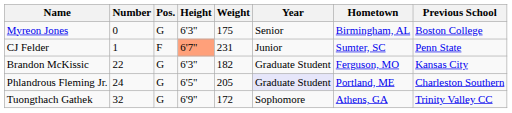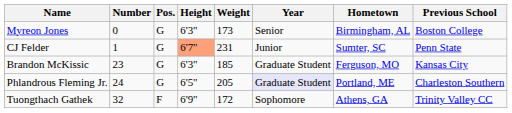 <table class="wikitable sortable" border="1">
 <tr>
 <th>Name</th>
 <th>Number</th>
 <th>Pos.</th>
 <th>Height</th>
 <th>Weight</th>
 <th>Year</th>
 <th>Hometown</th>
 <th class="unsortable">Previous School</th>
 </tr>
 <tr>
 <td><a href='#'>Myreon Jones</a></td>
 <td>0</td>
 <td>G</td>
 <td>6'3"</td>
-<td>175</td>
+<td>173</td>
 <td>Senior</td>
 <td><a href='#'>Birmingham, AL</a></td>
 <td><a href='#'>Boston College</a></td>
 </tr>
 <tr>
 <td>CJ Felder</td>
 <td>1</td>
-<td>F</td>
+<td>G</td>
 <td style="background: lightsalmon;">6'7"</td>
 <td>231</td>
 <td>Junior</td>
 <td><a href='#'>Sumter, SC</a></td>
 <td><a href='#'>Penn State</a></td>
 </tr>
 <tr>
 <td>Brandon McKissic</td>
-<td>22</td>
+<td>23</td>
 <td>G</td>
 <td>6'3"</td>
-<td>182</td>
+<td>185</td>
 <td>Graduate Student</td>
 <td><a href='#'>Ferguson, MO</a></td>
 <td><a href='#'>Kansas City</a></td>
 </tr>
 <tr>
 <td>Phlandrous Fleming Jr.</td>
 <td>24</td>
 <td>G</td>
 <td>6'5"</td>
 <td>205</td>
 <td style="background: lavender;">Graduate Student</td>
 <td><a href='#'>Portland, ME</a></td>
 <td><a href='#'>Charleston Southern</a></td>
 </tr>
 <tr>
 <td>Tuongthach Gathek</td>
 <td>32</td>
-<td>G</td>
+<td>F</td>
 <td>6'9"</td>
 <td>172</td>
 <td>Sophomore</td>
 <td><a href='#'>Athens, GA</a></td>
 <td><a href='#'>Trinity Valley CC</a></td>
 </tr>
 </table>
